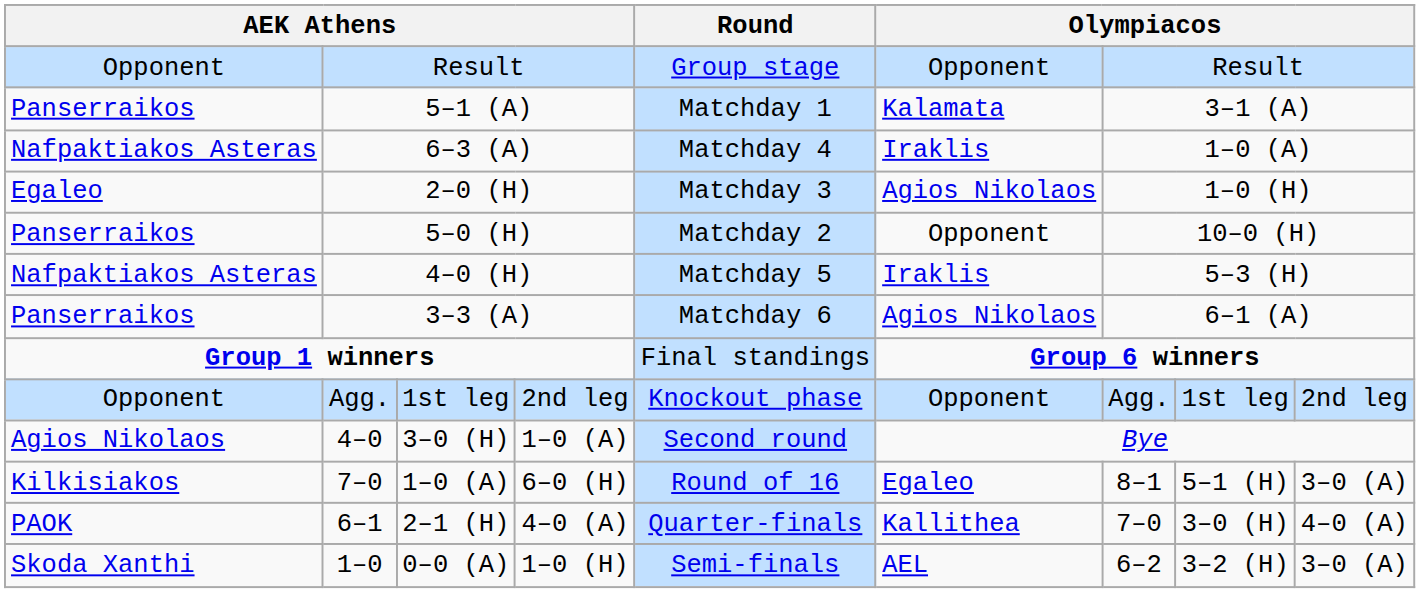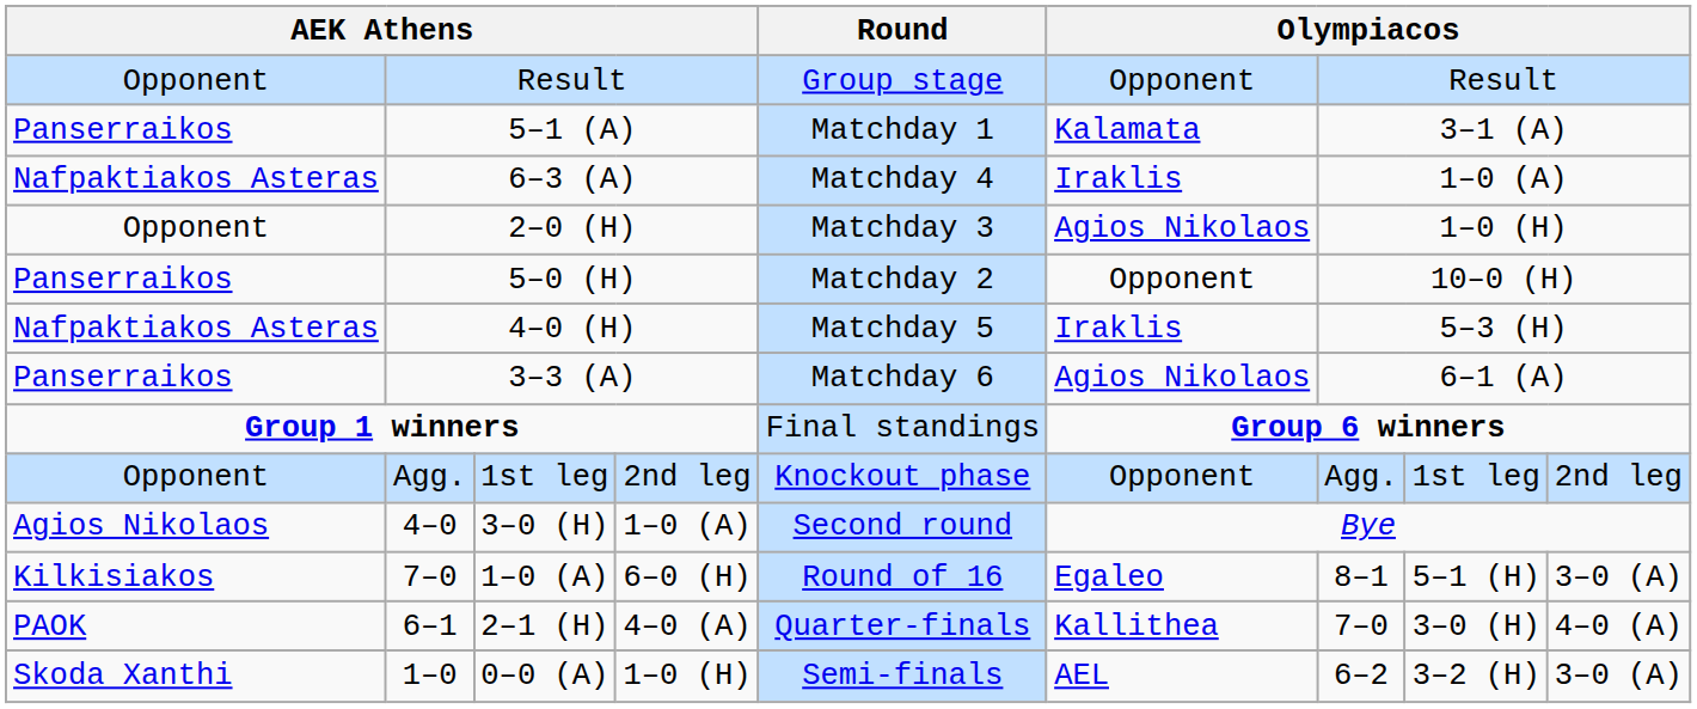 <table class="wikitable" style="text-align:center">
 <tr>
 <th colspan="4">AEK Athens</th>
 <th>Round</th>
 <th colspan="4">Olympiacos</th>
 </tr>
 <tr style="background:#C1E0FF">
 <td>Opponent</td>
 <td colspan="3">Result</td>
 <td><a href='#'>Group stage</a></td>
 <td>Opponent</td>
 <td colspan="3">Result</td>
 </tr>
 <tr>
 <td style="text-align:left"><a href='#'>Panserraikos</a></td>
 <td colspan="3">5–1 (A)</td>
 <td style="background:#C1E0FF">Matchday 1</td>
 <td style="text-align:left"><a href='#'>Kalamata</a></td>
 <td colspan="3">3–1 (A)</td>
 </tr>
 <tr>
 <td style="text-align:left"><a href='#'>Nafpaktiakos Asteras</a></td>
 <td colspan="3">6–3 (A)</td>
 <td style="background:#C1E0FF">Matchday 4</td>
 <td style="text-align:left"><a href='#'>Iraklis</a></td>
 <td colspan="3">1–0 (A)</td>
 </tr>
 <tr>
-<td style="text-align:left"><a href='#'>Egaleo</a></td>
+<td>Opponent</td>
 <td colspan="3">2–0 (H)</td>
 <td style="background:#C1E0FF">Matchday 3</td>
 <td style="text-align:left"><a href='#'>Agios Nikolaos</a></td>
 <td colspan="3">1–0 (H)</td>
 </tr>
 <tr>
 <td style="text-align:left"><a href='#'>Panserraikos</a></td>
 <td colspan="3">5–0 (H)</td>
 <td style="background:#C1E0FF">Matchday 2</td>
 <td>Opponent</td>
 <td colspan="3">10–0 (H)</td>
 </tr>
 <tr>
 <td style="text-align:left"><a href='#'>Nafpaktiakos Asteras</a></td>
 <td colspan="3">4–0 (H)</td>
 <td style="background:#C1E0FF">Matchday 5</td>
 <td style="text-align:left"><a href='#'>Iraklis</a></td>
 <td colspan="3">5–3 (H)</td>
 </tr>
 <tr>
 <td style="text-align:left"><a href='#'>Panserraikos</a></td>
 <td colspan="3">3–3 (A)</td>
 <td style="background:#C1E0FF">Matchday 6</td>
 <td style="text-align:left"><a href='#'>Agios Nikolaos</a></td>
 <td colspan="3">6–1 (A)</td>
 </tr>
 <tr>
 <td colspan="4" style="vertical-align:top"><strong><a href='#'>Group 1</a> winners</strong><br><div></div></td>
 <td style="background:#C1E0FF">Final standings</td>
 <td colspan="4" style="vertical-align:top"><strong><a href='#'>Group 6</a> winners</strong><br><div></div></td>
 </tr>
 <tr style="background:#C1E0FF">
 <td>Opponent</td>
 <td>Agg.</td>
 <td>1st leg</td>
 <td>2nd leg</td>
 <td><a href='#'>Knockout phase</a></td>
 <td>Opponent</td>
 <td>Agg.</td>
 <td>1st leg</td>
 <td>2nd leg</td>
 </tr>
 <tr>
 <td style="text-align:left"><a href='#'>Agios Nikolaos</a></td>
 <td>4–0</td>
 <td>3–0 (H)</td>
 <td>1–0 (A)</td>
 <td style="background:#C1E0FF"><a href='#'>Second round</a></td>
 <td colspan=4><em><a href='#'>Bye</a></em></td>
 </tr>
 <tr>
 <td style="text-align:left"><a href='#'>Kilkisiakos</a></td>
 <td>7–0</td>
 <td>1–0 (A)</td>
 <td>6–0 (H)</td>
 <td style="background:#C1E0FF"><a href='#'>Round of 16</a></td>
 <td style="text-align:left"><a href='#'>Egaleo</a></td>
 <td>8–1</td>
 <td>5–1 (H)</td>
 <td>3–0 (A)</td>
 </tr>
 <tr>
 <td style="text-align:left"><a href='#'>PAOK</a></td>
 <td>6–1</td>
 <td>2–1 (H)</td>
 <td>4–0 (A)</td>
 <td style="background:#C1E0FF"><a href='#'>Quarter-finals</a></td>
 <td style="text-align:left"><a href='#'>Kallithea</a></td>
 <td>7–0</td>
 <td>3–0 (H)</td>
 <td>4–0 (A)</td>
 </tr>
 <tr>
 <td style="text-align:left"><a href='#'>Skoda Xanthi</a></td>
 <td>1–0</td>
 <td>0–0 (A)</td>
 <td>1–0  (H)</td>
 <td style="background:#C1E0FF"><a href='#'>Semi-finals</a></td>
 <td style="text-align:left"><a href='#'>AEL</a></td>
 <td>6–2</td>
 <td>3–2 (H)</td>
 <td>3–0 (A)</td>
 </tr>
 </table>
